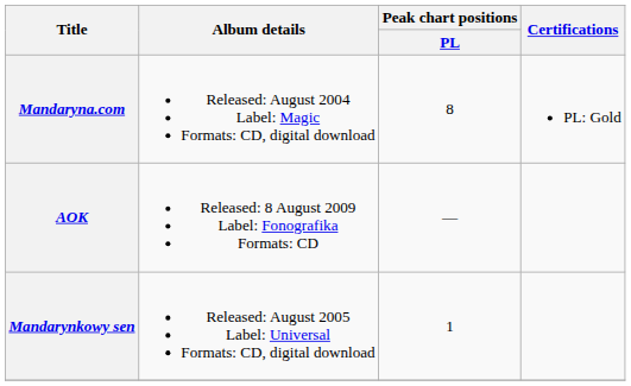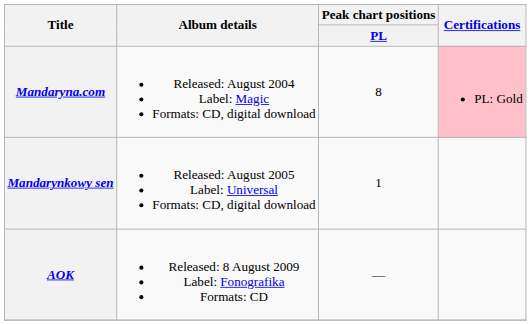 <table class="wikitable plainrowheaders" style="text-align:center;">
 <tr>
 <th scope="col" rowspan="2">Title</th>
 <th scope="col" rowspan="2">Album details</th>
 <th scope="col">Peak chart positions</th>
 <th scope="col" rowspan="2"><a href='#'>Certifications</a></th>
 </tr>
 <tr>
 <th><a href='#'>PL</a></th>
 </tr>
 <tr>
 <th scope="row"><em><a href='#'>Mandaryna.com</a></em></th>
 <td><br><ul><li>Released: August 2004</li><li>Label: <a href='#'>Magic</a></li><li>Formats: CD, digital download</li></ul></td>
 <td>8</td>
-<td><br><ul><li>PL: Gold</li></ul></td>
+<td style="background: pink;"><br><ul><li>PL: Gold</li></ul></td>
+</tr>
+<tr>
+<th scope="row"><em><a href='#'>Mandarynkowy sen</a></em></th>
+<td><br><ul><li>Released: August 2005</li><li>Label: <a href='#'>Universal</a></li><li>Formats: CD, digital download</li></ul></td>
+<td>1</td>
+<td></td>
 </tr>
 <tr>
 <th scope="row"><em><a href='#'>AOK</a></em></th>
 <td><br><ul><li>Released: 8 August 2009</li><li>Label: <a href='#'>Fonografika</a></li><li>Formats: CD</li></ul></td>
 <td>—</td>
 <td></td>
 </tr>
 <tr>
-<th scope="row"><em><a href='#'>Mandarynkowy sen</a></em></th>
-<td><br><ul><li>Released: August 2005</li><li>Label: <a href='#'>Universal</a></li><li>Formats: CD, digital download</li></ul></td>
-<td>1</td>
-<td></td>
-</tr>
-<tr>
 </tr>
 </table>
